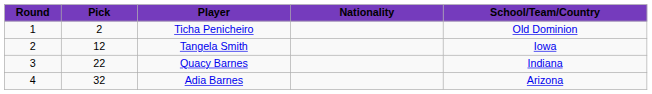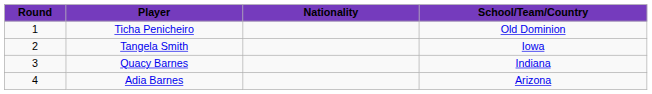 <table class="wikitable" style="text-align:center; width:60em">
 <tr>
 <th style="background: #753BBD" width="2%"><span>Round</span></th>
-<th style="background: #753BBD" width="5%"><span>Pick</span></th>
 <th style="background: #753BBD" width="10%"><span>Player</span></th>
 <th style="background: #753BBD" width="10%"><span>Nationality</span></th>
 <th style="background: #753BBD" width="10%"><span>School/Team/Country</span></th>
 </tr>
 <tr>
 <td>1</td>
-<td>2</td>
 <td><a href='#'>Ticha Penicheiro</a></td>
 <td></td>
 <td><a href='#'>Old Dominion</a></td>
 </tr>
 <tr>
 <td>2</td>
-<td>12</td>
 <td><a href='#'>Tangela Smith</a></td>
 <td></td>
 <td><a href='#'>Iowa</a></td>
 </tr>
 <tr>
 <td>3</td>
-<td>22</td>
 <td><a href='#'>Quacy Barnes</a></td>
 <td></td>
 <td><a href='#'>Indiana</a></td>
 </tr>
 <tr>
 <td>4</td>
-<td>32</td>
 <td><a href='#'>Adia Barnes</a></td>
 <td></td>
 <td><a href='#'>Arizona</a></td>
 </tr>
 </table>
